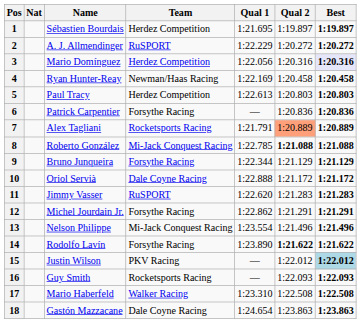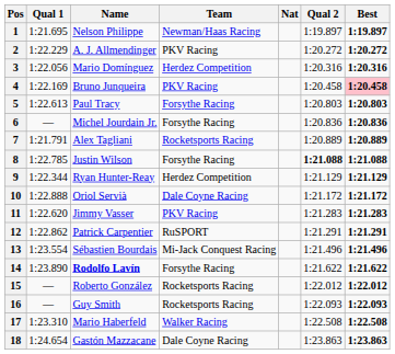 <table class="wikitable" style="font-size: 95%;">
 <tr>
 <th>Pos</th>
-<th>Nat</th>
+<th>Qual 1</th>
 <th>Name</th>
 <th>Team</th>
-<th>Qual 1</th>
+<th>Nat</th>
 <th>Qual 2</th>
 <th>Best</th>
 </tr>
 <tr>
 <th>1</th>
+<td>1:21.695</td>
+<td><a href='#'>Nelson Philippe</a></td>
+<td><a href='#'>Newman/Haas Racing</a></td>
 <td></td>
-<td><a href='#'>Sébastien Bourdais</a></td>
-<td>Herdez Competition</td>
-<td>1:21.695</td>
 <td>1:19.897</td>
 <td><strong>1:19.897</strong></td>
 </tr>
 <tr>
 <th>2</th>
+<td>1:22.229</td>
+<td><a href='#'>A. J. Allmendinger</a></td>
+<td>PKV Racing</td>
 <td></td>
-<td><a href='#'>A. J. Allmendinger</a></td>
-<td><a href='#'>RuSPORT</a></td>
-<td>1:22.229</td>
 <td>1:20.272</td>
 <td><strong>1:20.272</strong></td>
 </tr>
 <tr>
 <th>3</th>
-<td></td>
+<td>1:22.056</td>
 <td><a href='#'>Mario Domínguez</a></td>
 <td><a href='#'>Herdez Competition</a></td>
-<td>1:22.056</td>
+<td></td>
 <td>1:20.316</td>
-<td style="background: lavender;"><strong>1:20.316</strong></td>
+<td><strong>1:20.316</strong></td>
 </tr>
 <tr>
 <th>4</th>
+<td>1:22.169</td>
+<td><a href='#'>Bruno Junqueira</a></td>
+<td><a href='#'>PKV Racing</a></td>
 <td></td>
-<td><a href='#'>Ryan Hunter-Reay</a></td>
-<td>Newman/Haas Racing</td>
-<td>1:22.169</td>
 <td>1:20.458</td>
-<td><strong>1:20.458</strong></td>
+<td style="background: pink;"><strong>1:20.458</strong></td>
 </tr>
 <tr>
 <th>5</th>
+<td>1:22.613</td>
+<td><a href='#'>Paul Tracy</a></td>
+<td><a href='#'>Forsythe Racing</a></td>
 <td></td>
-<td><a href='#'>Paul Tracy</a></td>
-<td>Herdez Competition</td>
-<td>1:22.613</td>
 <td>1:20.803</td>
 <td><strong>1:20.803</strong></td>
 </tr>
 <tr>
 <th>6</th>
+<td align="center">—</td>
+<td><a href='#'>Michel Jourdain Jr.</a></td>
+<td>Forsythe Racing</td>
 <td></td>
-<td><a href='#'>Patrick Carpentier</a></td>
-<td>Forsythe Racing</td>
-<td align="center">—</td>
 <td>1:20.836</td>
 <td><strong>1:20.836</strong></td>
 </tr>
 <tr>
 <th>7</th>
-<td></td>
+<td>1:21.791</td>
 <td><a href='#'>Alex Tagliani</a></td>
 <td><a href='#'>Rocketsports Racing</a></td>
-<td>1:21.791</td>
-<td style="background: lightsalmon;">1:20.889</td>
+<td></td>
+<td>1:20.889</td>
 <td><strong>1:20.889</strong></td>
 </tr>
 <tr>
 <th>8</th>
+<td>1:22.785</td>
+<td><a href='#'>Justin Wilson</a></td>
+<td>Forsythe Racing</td>
 <td></td>
-<td><a href='#'>Roberto González</a></td>
-<td><a href='#'>Mi-Jack Conquest Racing</a></td>
-<td>1:22.785</td>
 <td><strong>1:21.088</strong></td>
 <td><strong>1:21.088</strong></td>
 </tr>
 <tr>
 <th>9</th>
+<td>1:22.344</td>
+<td><a href='#'>Ryan Hunter-Reay</a></td>
+<td>Herdez Competition</td>
 <td></td>
-<td><a href='#'>Bruno Junqueira</a></td>
-<td><a href='#'>Forsythe Racing</a></td>
-<td>1:22.344</td>
 <td>1:21.129</td>
 <td><strong>1:21.129</strong></td>
 </tr>
 <tr>
 <th>10</th>
-<td></td>
+<td>1:22.888</td>
 <td><a href='#'>Oriol Servià</a></td>
 <td><a href='#'>Dale Coyne Racing</a></td>
-<td>1:22.888</td>
+<td></td>
 <td>1:21.172</td>
 <td><strong>1:21.172</strong></td>
 </tr>
 <tr>
 <th>11</th>
+<td>1:22.620</td>
+<td><a href='#'>Jimmy Vasser</a></td>
+<td><a href='#'>PKV Racing</a></td>
 <td></td>
-<td><a href='#'>Jimmy Vasser</a></td>
-<td><a href='#'>RuSPORT</a></td>
-<td>1:22.620</td>
 <td>1:21.283</td>
 <td><strong>1:21.283</strong></td>
 </tr>
 <tr>
 <th>12</th>
+<td>1:22.862</td>
+<td><a href='#'>Patrick Carpentier</a></td>
+<td>RuSPORT</td>
 <td></td>
-<td><a href='#'>Michel Jourdain Jr.</a></td>
-<td>Forsythe Racing</td>
-<td>1:22.862</td>
 <td>1:21.291</td>
 <td><strong>1:21.291</strong></td>
 </tr>
 <tr>
 <th>13</th>
+<td>1:23.554</td>
+<td><a href='#'>Sébastien Bourdais</a></td>
+<td>Mi-Jack Conquest Racing</td>
 <td></td>
-<td><a href='#'>Nelson Philippe</a></td>
-<td>Mi-Jack Conquest Racing</td>
-<td>1:23.554</td>
 <td>1:21.496</td>
 <td><strong>1:21.496</strong></td>
 </tr>
 <tr>
 <th>14</th>
+<td>1:23.890</td>
+<td><strong><a href='#'>Rodolfo Lavín</a></strong></td>
+<td>Forsythe Racing</td>
 <td></td>
-<td><a href='#'>Rodolfo Lavín</a></td>
-<td>Forsythe Racing</td>
-<td>1:23.890</td>
-<td><strong>1:21.622</strong></td>
+<td>1:21.622</td>
 <td><strong>1:21.622</strong></td>
 </tr>
 <tr>
 <th>15</th>
+<td align="center">—</td>
+<td><a href='#'>Roberto González</a></td>
+<td>Rocketsports Racing</td>
 <td></td>
-<td><a href='#'>Justin Wilson</a></td>
-<td>PKV Racing</td>
-<td align="center">—</td>
 <td>1:22.012</td>
-<td style="background: lightblue;"><strong>1:22.012</strong></td>
+<td><strong>1:22.012</strong></td>
 </tr>
 <tr>
 <th>16</th>
-<td></td>
+<td align="center">—</td>
 <td><a href='#'>Guy Smith</a></td>
 <td>Rocketsports Racing</td>
-<td align="center">—</td>
+<td></td>
 <td>1:22.093</td>
 <td><strong>1:22.093</strong></td>
 </tr>
 <tr>
 <th>17</th>
-<td></td>
+<td>1:23.310</td>
 <td><a href='#'>Mario Haberfeld</a></td>
 <td><a href='#'>Walker Racing</a></td>
-<td>1:23.310</td>
+<td></td>
 <td>1:22.508</td>
 <td><strong>1:22.508</strong></td>
 </tr>
 <tr>
 <th>18</th>
-<td></td>
+<td>1:24.654</td>
 <td><a href='#'>Gastón Mazzacane</a></td>
 <td>Dale Coyne Racing</td>
-<td>1:24.654</td>
+<td></td>
 <td>1:23.863</td>
 <td><strong>1:23.863</strong></td>
 </tr>
 </table>
